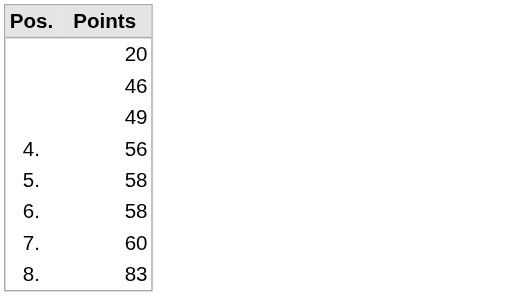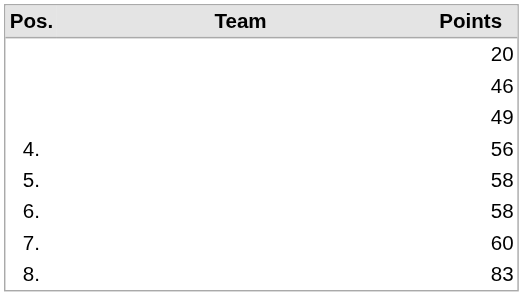 <table cellspacing="0" cellpadding="3" style="border:1px solid #AAAAAA;font-size:90%">
 <tr bgcolor="#E4E4E4">
 <th style="border-bottom:1px solid #AAAAAA" width=10>Pos.</th>
+<th style="border-bottom:1px solid #AAAAAA" width=250>Team</th>
 <th style="border-bottom:1px solid #AAAAAA" width=60>Points</th>
 </tr>
 <tr align="center">
 <td align="center" valign="top"></td>
+<td align="left"></td>
 <td align="right">20</td>
 </tr>
 <tr align="center">
 <td align="center" valign="top"></td>
+<td align="left"></td>
 <td align="right">46</td>
 </tr>
 <tr align="center">
 <td align="center" valign="top"></td>
+<td align="left"></td>
 <td align="right">49</td>
 </tr>
 <tr align="center">
 <td align="center" valign="top">4.</td>
+<td align="left"></td>
 <td align="right">56</td>
 </tr>
 <tr align="center">
 <td align="center" valign="top">5.</td>
+<td align="left"></td>
 <td align="right">58</td>
 </tr>
 <tr align="center">
 <td align="center" valign="top">6.</td>
+<td align="left"></td>
 <td align="right">58</td>
 </tr>
 <tr align="center">
 <td align="center" valign="top">7.</td>
+<td align="left"></td>
 <td align="right">60</td>
 </tr>
 <tr align="center">
 <td align="center" valign="top">8.</td>
+<td align="left"></td>
 <td align="right">83</td>
 </tr>
 </table>
